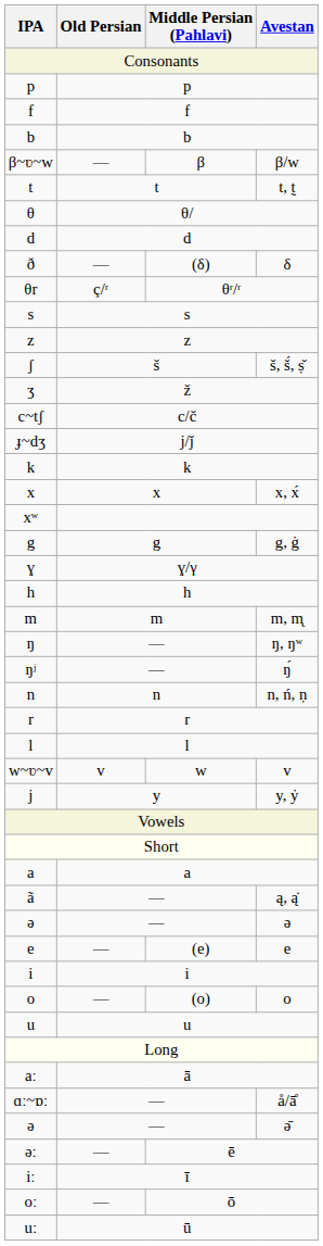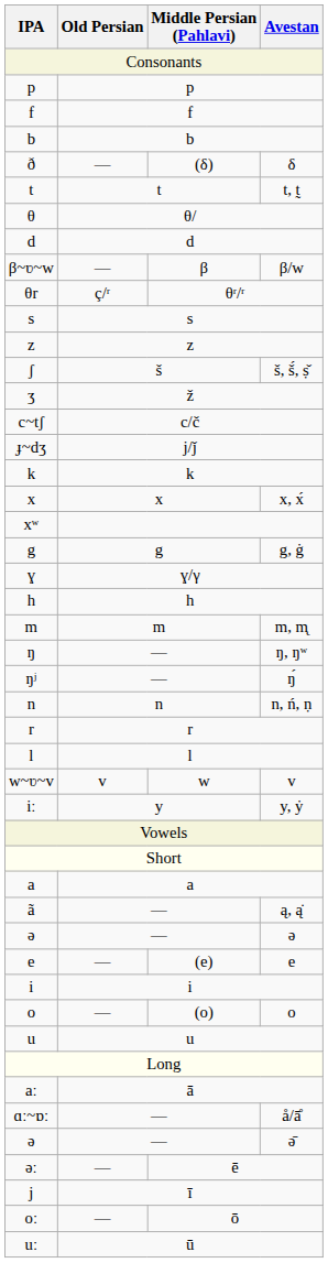 <table class="wikitable" style="text-align:center;">
 <tr>
 <th>IPA</th>
 <th>Old Persian</th>
 <th>Middle Persian<br> (<a href='#'>Pahlavi</a>)</th>
 <th><a href='#'>Avestan</a></th>
 </tr>
 <tr style="background:Beige;">
 <td colspan="4">Consonants</td>
 </tr>
 <tr>
 <td>p</td>
 <td colspan="3">p</td>
 </tr>
 <tr>
 <td>f</td>
 <td colspan="3">f</td>
 </tr>
 <tr>
 <td>b</td>
 <td colspan="3">b</td>
 </tr>
 <tr>
-<td>β~ʋ~w</td>
+<td>ð</td>
 <td>—</td>
-<td>β</td>
-<td>β/w</td>
+<td>(δ)</td>
+<td>δ</td>
 </tr>
 <tr>
 <td>t</td>
 <td colspan="2">t</td>
 <td>t, t̰</td>
 </tr>
 <tr>
 <td>θ</td>
 <td colspan="3">θ/</td>
 </tr>
 <tr>
 <td>d</td>
 <td colspan="3">d</td>
 </tr>
 <tr>
-<td>ð</td>
+<td>β~ʋ~w</td>
 <td>—</td>
-<td>(δ)</td>
-<td>δ</td>
+<td>β</td>
+<td>β/w</td>
 </tr>
 <tr>
 <td>θr</td>
 <td>ç/ʳ</td>
 <td colspan="2">θʳ/ʳ</td>
 </tr>
 <tr>
 <td>s</td>
 <td colspan="3">s</td>
 </tr>
 <tr>
 <td>z</td>
 <td colspan="3">z</td>
 </tr>
 <tr>
 <td>ʃ</td>
 <td colspan="2">š</td>
 <td>š, š́, ṣ̌</td>
 </tr>
 <tr>
 <td>ʒ</td>
 <td colspan="3">ž</td>
 </tr>
 <tr>
 <td>c~tʃ</td>
 <td colspan="3">c/č</td>
 </tr>
 <tr>
 <td>ɟ~dʒ</td>
 <td colspan="3">j/ǰ</td>
 </tr>
 <tr>
 <td>k</td>
 <td colspan="3">k</td>
 </tr>
 <tr>
 <td>x</td>
 <td colspan="2">x</td>
 <td>x, x́</td>
 </tr>
 <tr>
 <td>xʷ</td>
 <td colspan="3"></td>
 </tr>
 <tr>
 <td>g</td>
 <td colspan="2">g</td>
 <td>g, ġ</td>
 </tr>
 <tr>
 <td>ɣ</td>
 <td colspan="3">ɣ/γ</td>
 </tr>
 <tr>
 <td>h</td>
 <td colspan="3">h</td>
 </tr>
 <tr>
 <td>m</td>
 <td colspan="2">m</td>
 <td>m, m̨</td>
 </tr>
 <tr>
 <td>ŋ</td>
 <td colspan="2">—</td>
 <td>ŋ, ŋʷ</td>
 </tr>
 <tr>
 <td>ŋʲ</td>
 <td colspan="2">—</td>
 <td>ŋ́</td>
 </tr>
 <tr>
 <td>n</td>
 <td colspan="2">n</td>
 <td>n, ń, ṇ</td>
 </tr>
 <tr>
 <td>r</td>
 <td colspan="3">r</td>
 </tr>
 <tr>
 <td>l</td>
 <td colspan="3">l</td>
 </tr>
 <tr>
 <td>w~ʋ~v</td>
 <td>v</td>
 <td>w</td>
 <td>v</td>
 </tr>
 <tr>
-<td>j</td>
+<td>iː</td>
 <td colspan="2">y</td>
 <td>y, ẏ</td>
 </tr>
 <tr style="background:Beige;">
 <td colspan="4">Vowels</td>
 </tr>
 <tr style="background:Ivory;">
 <td colspan="4">Short</td>
 </tr>
 <tr>
 <td>a</td>
 <td colspan="3">a</td>
 </tr>
 <tr>
 <td>ã</td>
 <td colspan="2">—</td>
 <td>ą, ą̇</td>
 </tr>
 <tr>
 <td>ə</td>
 <td colspan="2">—</td>
 <td>ə</td>
 </tr>
 <tr>
 <td>e</td>
 <td>—</td>
 <td>(e)</td>
 <td>e</td>
 </tr>
 <tr>
 <td>i</td>
 <td colspan="3">i</td>
 </tr>
 <tr>
 <td>o</td>
 <td>—</td>
 <td>(o)</td>
 <td>o</td>
 </tr>
 <tr>
 <td>u</td>
 <td colspan="3">u</td>
 </tr>
 <tr style="background:Ivory;">
 <td colspan="4">Long</td>
 </tr>
 <tr>
 <td>aː</td>
 <td colspan="3">ā</td>
 </tr>
 <tr>
 <td>ɑː~ɒː</td>
 <td colspan="2">—</td>
 <td>å/ā̊</td>
 </tr>
 <tr>
 <td>ə</td>
 <td colspan="2">—</td>
 <td>ə̄</td>
 </tr>
 <tr>
 <td>əː</td>
 <td>—</td>
 <td colspan="2">ē</td>
 </tr>
 <tr>
-<td>iː</td>
+<td>j</td>
 <td colspan="3">ī</td>
 </tr>
 <tr>
 <td>oː</td>
 <td>—</td>
 <td colspan="2">ō</td>
 </tr>
 <tr>
 <td>uː</td>
 <td colspan="3">ū</td>
 </tr>
 </table>
